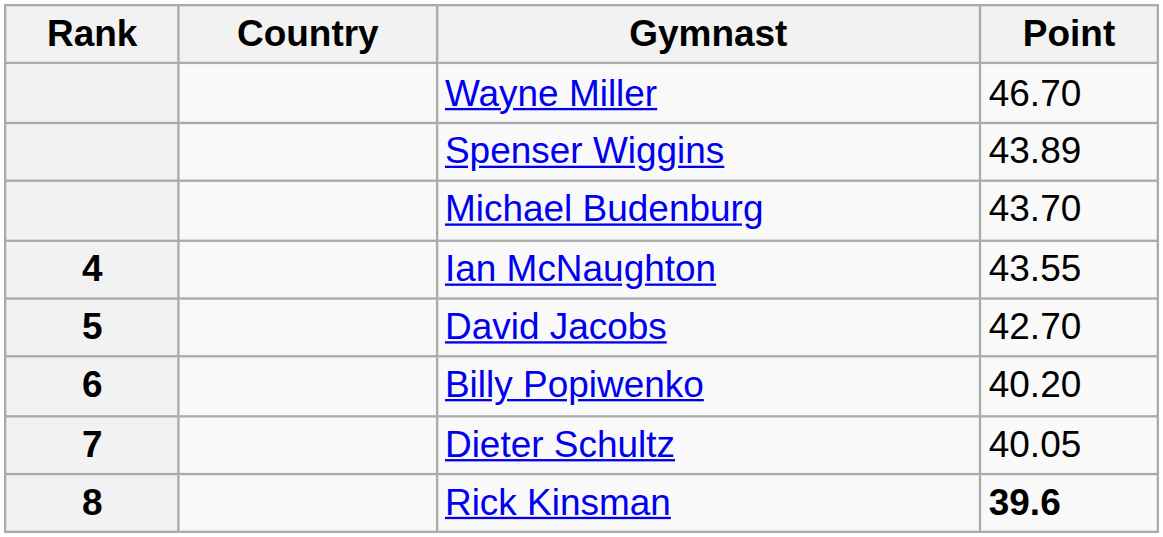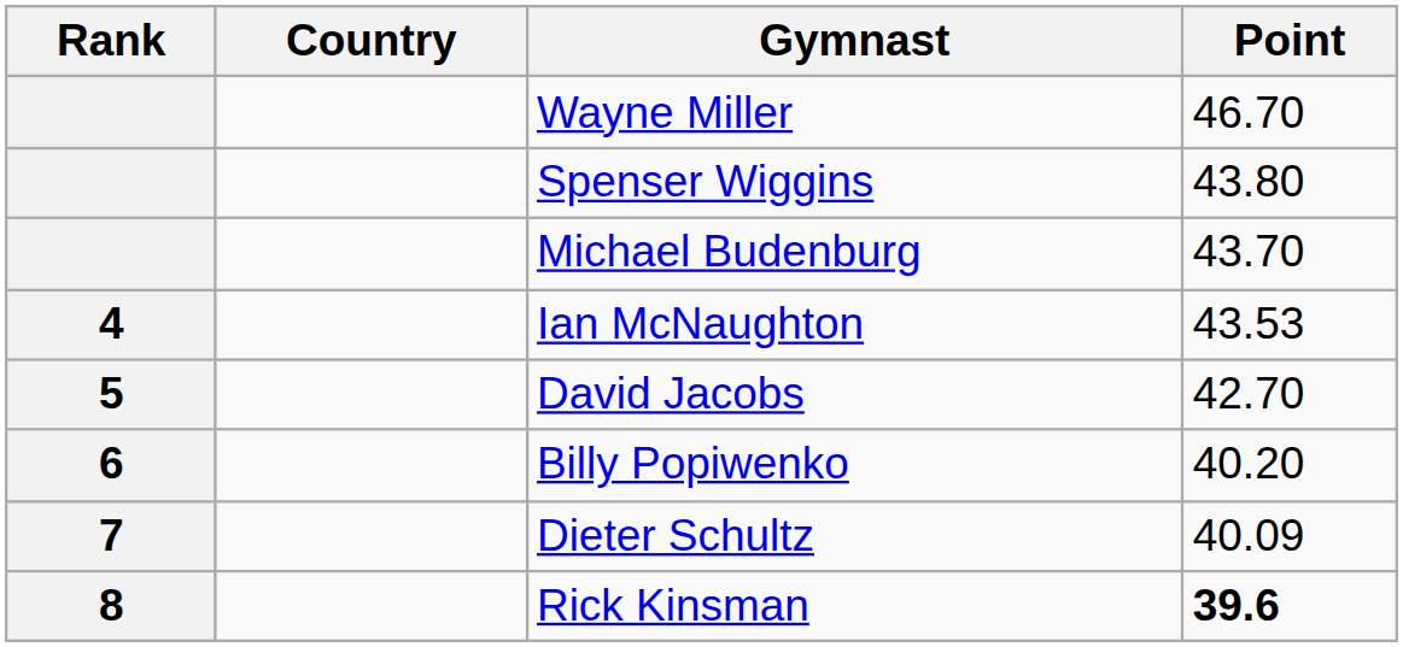 <table class="wikitable" width=500>
 <tr bgcolor="#efefef">
 <th>Rank</th>
 <th>Country</th>
 <th>Gymnast</th>
 <th>Point</th>
 </tr>
 <tr>
 <th></th>
 <td></td>
 <td><a href='#'>Wayne Miller</a></td>
 <td>46.70</td>
 </tr>
 <tr>
 <th></th>
 <td></td>
 <td><a href='#'>Spenser Wiggins</a></td>
-<td>43.89</td>
+<td>43.80</td>
 </tr>
 <tr>
 <th></th>
 <td></td>
 <td><a href='#'>Michael Budenburg</a></td>
 <td>43.70</td>
 </tr>
 <tr>
 <th>4</th>
 <td></td>
 <td><a href='#'>Ian McNaughton</a></td>
-<td>43.55</td>
+<td>43.53</td>
 </tr>
 <tr>
 <th>5</th>
 <td></td>
 <td><a href='#'>David Jacobs</a></td>
 <td>42.70</td>
 </tr>
 <tr>
 <th>6</th>
 <td></td>
 <td><a href='#'>Billy Popiwenko</a></td>
 <td>40.20</td>
 </tr>
 <tr>
 <th>7</th>
 <td></td>
 <td><a href='#'>Dieter Schultz</a></td>
-<td>40.05</td>
+<td>40.09</td>
 </tr>
 <tr>
 <th>8</th>
 <td></td>
 <td><a href='#'>Rick Kinsman</a></td>
 <td><strong>39.6</strong></td>
 </tr>
 </table>
